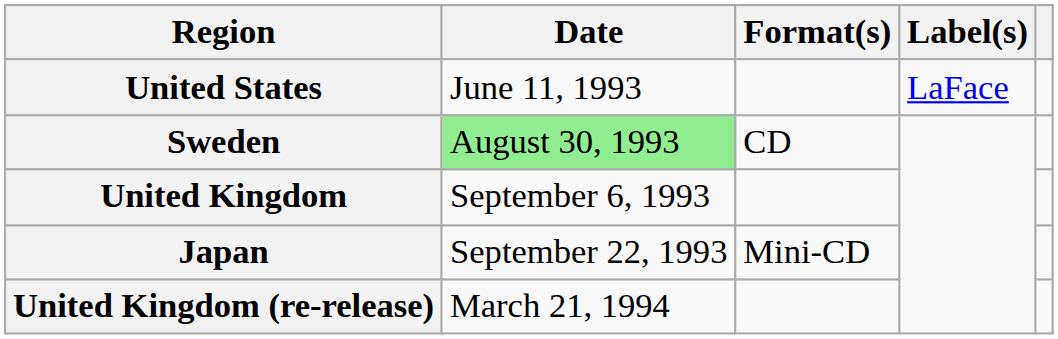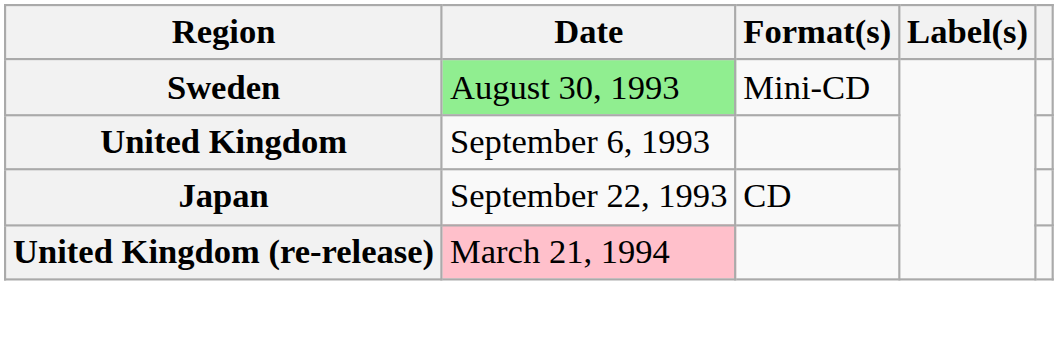 <table class="wikitable plainrowheaders">
 <tr>
 <th scope="col">Region</th>
 <th scope="col">Date</th>
 <th scope="col">Format(s)</th>
 <th scope="col">Label(s)</th>
 <th scope="col"></th>
 </tr>
 <tr>
-<th scope="row">United States</th>
-<td>June 11, 1993</td>
-<td></td>
-<td><a href='#'>LaFace</a></td>
-<td></td>
-</tr>
-<tr>
 <th scope="row">Sweden</th>
 <td style="background: lightgreen;">August 30, 1993</td>
-<td>CD</td>
+<td>Mini-CD</td>
 <td rowspan="4"></td>
 <td></td>
 </tr>
 <tr>
 <th scope="row">United Kingdom</th>
 <td>September 6, 1993</td>
 <td></td>
 <td></td>
 </tr>
 <tr>
 <th scope="row">Japan</th>
 <td>September 22, 1993</td>
-<td>Mini-CD</td>
+<td>CD</td>
 <td></td>
 </tr>
 <tr>
 <th scope="row">United Kingdom (re-release)</th>
-<td>March 21, 1994</td>
+<td style="background: pink;">March 21, 1994</td>
 <td></td>
 <td></td>
 </tr>
 </table>
